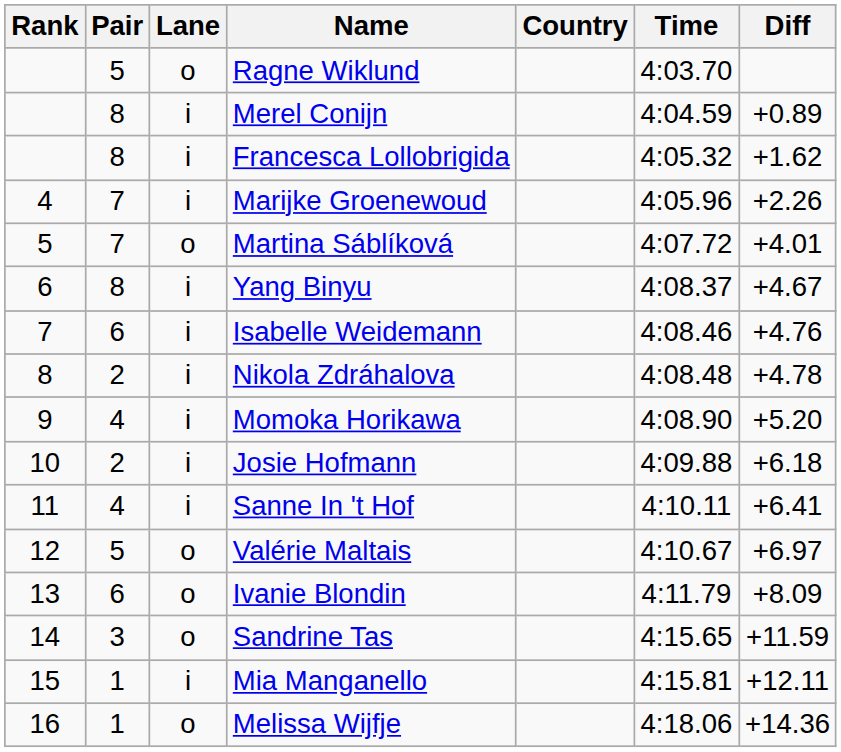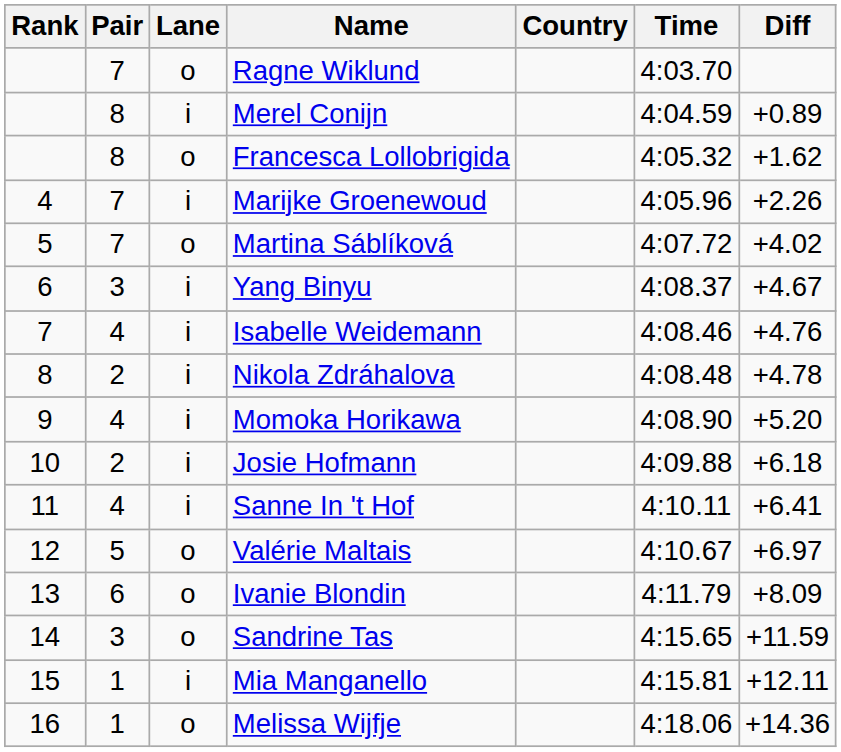 <table class="wikitable sortable" style="text-align:center">
 <tr>
 <th>Rank</th>
 <th>Pair</th>
 <th>Lane</th>
 <th>Name</th>
 <th>Country</th>
 <th>Time</th>
 <th>Diff</th>
 </tr>
 <tr>
 <td></td>
-<td>5</td>
+<td>7</td>
 <td>o</td>
 <td align=left><a href='#'>Ragne Wiklund</a></td>
 <td align=left></td>
 <td>4:03.70</td>
 <td></td>
 </tr>
 <tr>
 <td></td>
 <td>8</td>
 <td>i</td>
 <td align=left><a href='#'>Merel Conijn</a></td>
 <td align=left></td>
 <td>4:04.59</td>
 <td>+0.89</td>
 </tr>
 <tr>
 <td></td>
 <td>8</td>
-<td>i</td>
+<td>o</td>
 <td align=left><a href='#'>Francesca Lollobrigida</a></td>
 <td align=left></td>
 <td>4:05.32</td>
 <td>+1.62</td>
 </tr>
 <tr>
 <td>4</td>
 <td>7</td>
 <td>i</td>
 <td align=left><a href='#'>Marijke Groenewoud</a></td>
 <td align=left></td>
 <td>4:05.96</td>
 <td>+2.26</td>
 </tr>
 <tr>
 <td>5</td>
 <td>7</td>
 <td>o</td>
 <td align=left><a href='#'>Martina Sáblíková</a></td>
 <td align=left></td>
 <td>4:07.72</td>
-<td>+4.01</td>
+<td>+4.02</td>
 </tr>
 <tr>
 <td>6</td>
-<td>8</td>
+<td>3</td>
 <td>i</td>
 <td align=left><a href='#'>Yang Binyu</a></td>
 <td align=left></td>
 <td>4:08.37</td>
 <td>+4.67</td>
 </tr>
 <tr>
 <td>7</td>
-<td>6</td>
+<td>4</td>
 <td>i</td>
 <td align=left><a href='#'>Isabelle Weidemann</a></td>
 <td align=left></td>
 <td>4:08.46</td>
 <td>+4.76</td>
 </tr>
 <tr>
 <td>8</td>
 <td>2</td>
 <td>i</td>
 <td align=left><a href='#'>Nikola Zdráhalova</a></td>
 <td align=left></td>
 <td>4:08.48</td>
 <td>+4.78</td>
 </tr>
 <tr>
 <td>9</td>
 <td>4</td>
 <td>i</td>
 <td align=left><a href='#'>Momoka Horikawa</a></td>
 <td align=left></td>
 <td>4:08.90</td>
 <td>+5.20</td>
 </tr>
 <tr>
 <td>10</td>
 <td>2</td>
 <td>i</td>
 <td align=left><a href='#'>Josie Hofmann</a></td>
 <td align=left></td>
 <td>4:09.88</td>
 <td>+6.18</td>
 </tr>
 <tr>
 <td>11</td>
 <td>4</td>
 <td>i</td>
 <td align=left><a href='#'>Sanne In 't Hof</a></td>
 <td align=left></td>
 <td>4:10.11</td>
 <td>+6.41</td>
 </tr>
 <tr>
 <td>12</td>
 <td>5</td>
 <td>o</td>
 <td align=left><a href='#'>Valérie Maltais</a></td>
 <td align=left></td>
 <td>4:10.67</td>
 <td>+6.97</td>
 </tr>
 <tr>
 <td>13</td>
 <td>6</td>
 <td>o</td>
 <td align=left><a href='#'>Ivanie Blondin</a></td>
 <td align=left></td>
 <td>4:11.79</td>
 <td>+8.09</td>
 </tr>
 <tr>
 <td>14</td>
 <td>3</td>
 <td>o</td>
 <td align=left><a href='#'>Sandrine Tas</a></td>
 <td align=left></td>
 <td>4:15.65</td>
 <td>+11.59</td>
 </tr>
 <tr>
 <td>15</td>
 <td>1</td>
 <td>i</td>
 <td align=left><a href='#'>Mia Manganello</a></td>
 <td align=left></td>
 <td>4:15.81</td>
 <td>+12.11</td>
 </tr>
 <tr>
 <td>16</td>
 <td>1</td>
 <td>o</td>
 <td align=left><a href='#'>Melissa Wijfje</a></td>
 <td align=left></td>
 <td>4:18.06</td>
 <td>+14.36</td>
 </tr>
 </table>
